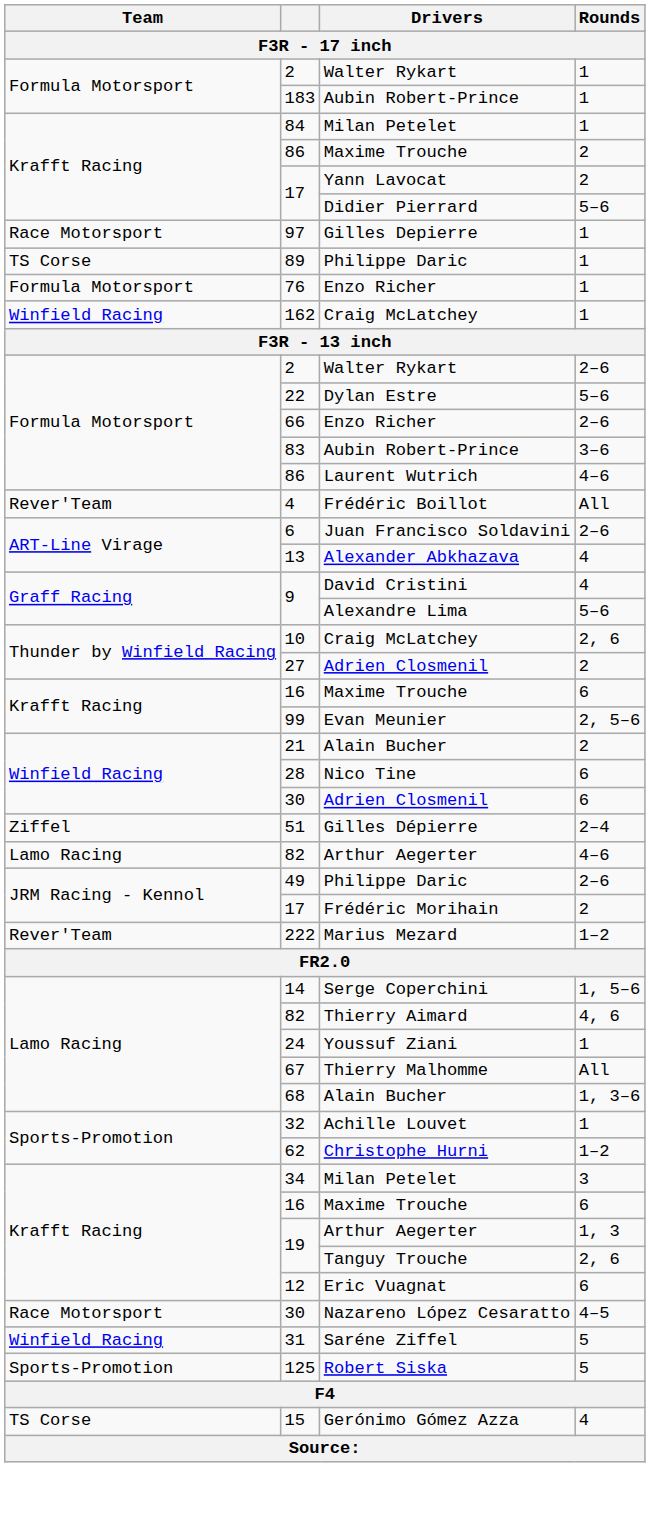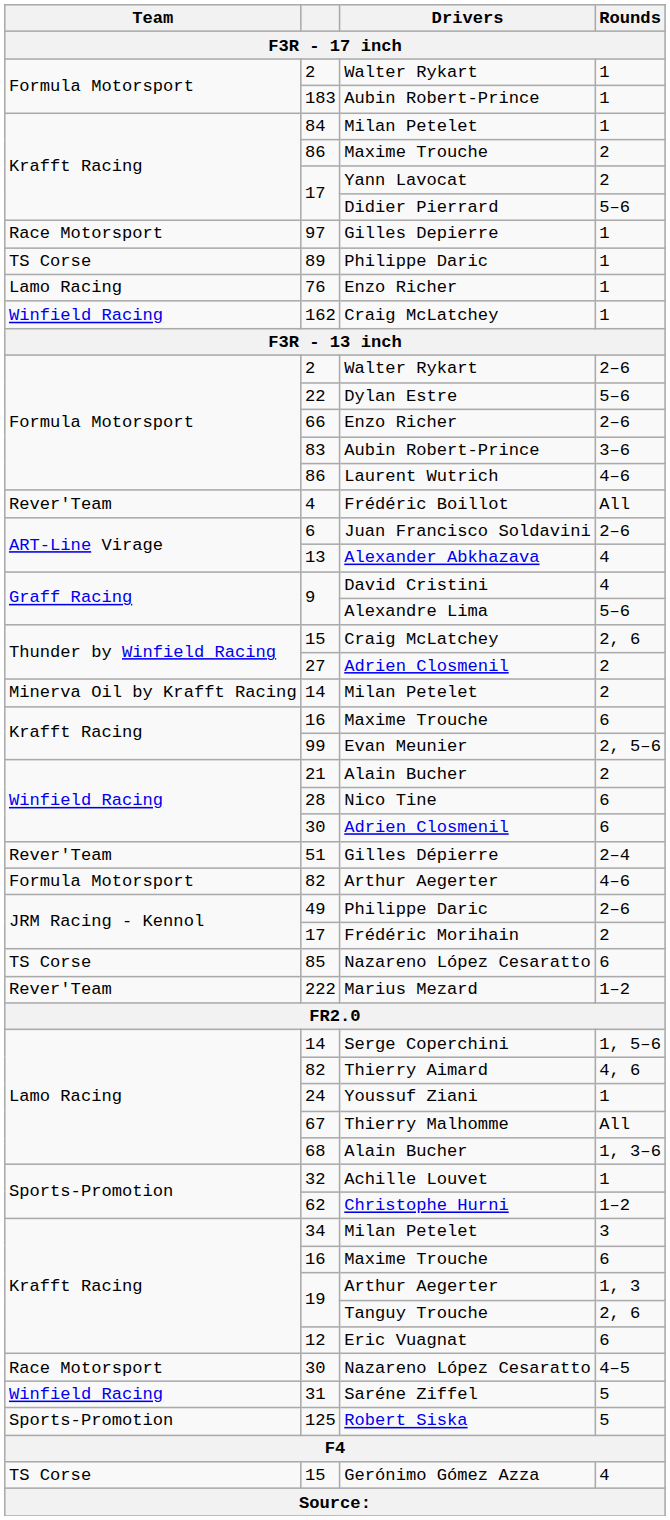 <table class="wikitable" style="font-size:85%;">
 <tr>
 <th>Team</th>
 <th></th>
 <th>Drivers</th>
 <th>Rounds</th>
 </tr>
 <tr>
 <th colspan=4>F3R - 17 inch</th>
 </tr>
 <tr>
 <td rowspan=2> Formula Motorsport</td>
 <td>2</td>
 <td> Walter Rykart</td>
 <td>1</td>
 </tr>
 <tr>
 <td>183</td>
 <td> Aubin Robert-Prince</td>
 <td>1</td>
 </tr>
 <tr>
 <td rowspan=4> Krafft Racing</td>
 <td>84</td>
 <td> Milan Petelet</td>
 <td>1</td>
 </tr>
 <tr>
 <td>86</td>
 <td> Maxime Trouche</td>
 <td>2</td>
 </tr>
 <tr>
 <td rowspan=2>17</td>
 <td> Yann Lavocat</td>
 <td>2</td>
 </tr>
 <tr>
 <td> Didier Pierrard</td>
 <td>5–6</td>
 </tr>
 <tr>
 <td> Race Motorsport</td>
 <td>97</td>
 <td> Gilles Depierre</td>
 <td>1</td>
 </tr>
 <tr>
 <td> TS Corse</td>
 <td>89</td>
 <td> Philippe Daric</td>
 <td>1</td>
 </tr>
 <tr>
-<td> Formula Motorsport</td>
+<td> Lamo Racing</td>
 <td>76</td>
 <td> Enzo Richer</td>
 <td>1</td>
 </tr>
 <tr>
 <td> <a href='#'>Winfield Racing</a></td>
 <td>162</td>
 <td> Craig McLatchey</td>
 <td>1</td>
 </tr>
 <tr>
 <th colspan=4>F3R - 13 inch</th>
 </tr>
 <tr>
 <td rowspan=5> Formula Motorsport</td>
 <td>2</td>
 <td> Walter Rykart</td>
 <td>2–6</td>
 </tr>
 <tr>
 <td>22</td>
 <td> Dylan Estre</td>
 <td>5–6</td>
 </tr>
 <tr>
 <td>66</td>
 <td> Enzo Richer</td>
 <td>2–6</td>
 </tr>
 <tr>
 <td>83</td>
 <td> Aubin Robert-Prince</td>
 <td>3–6</td>
 </tr>
 <tr>
 <td>86</td>
 <td> Laurent Wutrich</td>
 <td>4–6</td>
 </tr>
 <tr>
 <td> Rever'Team</td>
 <td>4</td>
 <td> Frédéric Boillot</td>
 <td>All</td>
 </tr>
 <tr>
 <td rowspan=2> <a href='#'>ART-Line</a> Virage</td>
 <td>6</td>
 <td> Juan Francisco Soldavini</td>
 <td>2–6</td>
 </tr>
 <tr>
 <td>13</td>
 <td> <a href='#'>Alexander Abkhazava</a></td>
 <td>4</td>
 </tr>
 <tr>
 <td rowspan=2> <a href='#'>Graff Racing</a></td>
 <td rowspan=2>9</td>
 <td> David Cristini</td>
 <td>4</td>
 </tr>
 <tr>
 <td> Alexandre Lima</td>
 <td>5–6</td>
 </tr>
 <tr>
 <td rowspan=2> Thunder by <a href='#'>Winfield Racing</a></td>
-<td>10</td>
+<td>15</td>
 <td> Craig McLatchey</td>
 <td>2, 6</td>
 </tr>
 <tr>
 <td>27</td>
 <td> <a href='#'>Adrien Closmenil</a></td>
+<td>2</td>
+</tr>
+<tr>
+<td> Minerva Oil by Krafft Racing</td>
+<td>14</td>
+<td> Milan Petelet</td>
 <td>2</td>
 </tr>
 <tr>
 <td rowspan=2> Krafft Racing</td>
 <td>16</td>
 <td> Maxime Trouche</td>
 <td>6</td>
 </tr>
 <tr>
 <td>99</td>
 <td> Evan Meunier</td>
 <td>2, 5–6</td>
 </tr>
 <tr>
 <td rowspan=3> <a href='#'>Winfield Racing</a></td>
 <td>21</td>
 <td> Alain Bucher</td>
 <td>2</td>
 </tr>
 <tr>
 <td>28</td>
 <td> Nico Tine</td>
 <td>6</td>
 </tr>
 <tr>
 <td>30</td>
 <td> <a href='#'>Adrien Closmenil</a></td>
 <td>6</td>
 </tr>
 <tr>
-<td> Ziffel</td>
+<td> Rever'Team</td>
 <td>51</td>
 <td> Gilles Dépierre</td>
 <td>2–4</td>
 </tr>
 <tr>
-<td> Lamo Racing</td>
+<td> Formula Motorsport</td>
 <td>82</td>
 <td> Arthur Aegerter</td>
 <td>4–6</td>
 </tr>
 <tr>
 <td rowspan=2> JRM Racing - Kennol</td>
 <td>49</td>
 <td> Philippe Daric</td>
 <td>2–6</td>
 </tr>
 <tr>
 <td>17</td>
 <td> Frédéric Morihain</td>
 <td>2</td>
+</tr>
+<tr>
+<td> TS Corse</td>
+<td>85</td>
+<td> Nazareno López Cesaratto</td>
+<td>6</td>
 </tr>
 <tr>
 <td> Rever'Team</td>
 <td>222</td>
 <td> Marius Mezard</td>
 <td>1–2</td>
 </tr>
 <tr>
 <th colspan=4>FR2.0</th>
 </tr>
 <tr>
 <td rowspan=5> Lamo Racing</td>
 <td>14</td>
 <td> Serge Coperchini</td>
 <td>1, 5–6</td>
 </tr>
 <tr>
 <td>82</td>
 <td> Thierry Aimard</td>
 <td>4, 6</td>
 </tr>
 <tr>
 <td>24</td>
 <td> Youssuf Ziani</td>
 <td>1</td>
 </tr>
 <tr>
 <td>67</td>
 <td> Thierry Malhomme</td>
 <td>All</td>
 </tr>
 <tr>
 <td>68</td>
 <td> Alain Bucher</td>
 <td>1, 3–6</td>
 </tr>
 <tr>
 <td rowspan=2> Sports-Promotion</td>
 <td>32</td>
 <td> Achille Louvet</td>
 <td>1</td>
 </tr>
 <tr>
 <td>62</td>
 <td> <a href='#'>Christophe Hurni</a></td>
 <td>1–2</td>
 </tr>
 <tr>
 <td rowspan=5> Krafft Racing</td>
 <td>34</td>
 <td> Milan Petelet</td>
 <td>3</td>
 </tr>
 <tr>
 <td>16</td>
 <td> Maxime Trouche</td>
 <td>6</td>
 </tr>
 <tr>
 <td rowspan=2>19</td>
 <td> Arthur Aegerter</td>
 <td>1, 3</td>
 </tr>
 <tr>
 <td> Tanguy Trouche</td>
 <td>2, 6</td>
 </tr>
 <tr>
 <td>12</td>
 <td> Eric Vuagnat</td>
 <td>6</td>
 </tr>
 <tr>
 <td> Race Motorsport</td>
 <td>30</td>
 <td> Nazareno López Cesaratto</td>
 <td>4–5</td>
 </tr>
 <tr>
 <td> <a href='#'>Winfield Racing</a></td>
 <td>31</td>
 <td> Saréne Ziffel</td>
 <td>5</td>
 </tr>
 <tr>
 <td> Sports-Promotion</td>
 <td>125</td>
 <td> <a href='#'>Robert Siska</a></td>
 <td>5</td>
 </tr>
 <tr>
 <th colspan=4>F4</th>
 </tr>
 <tr>
 <td> TS Corse</td>
 <td>15</td>
 <td> Gerónimo Gómez Azza</td>
 <td>4</td>
 </tr>
 <tr>
 <th colspan=4>Source:</th>
 </tr>
 </table>
